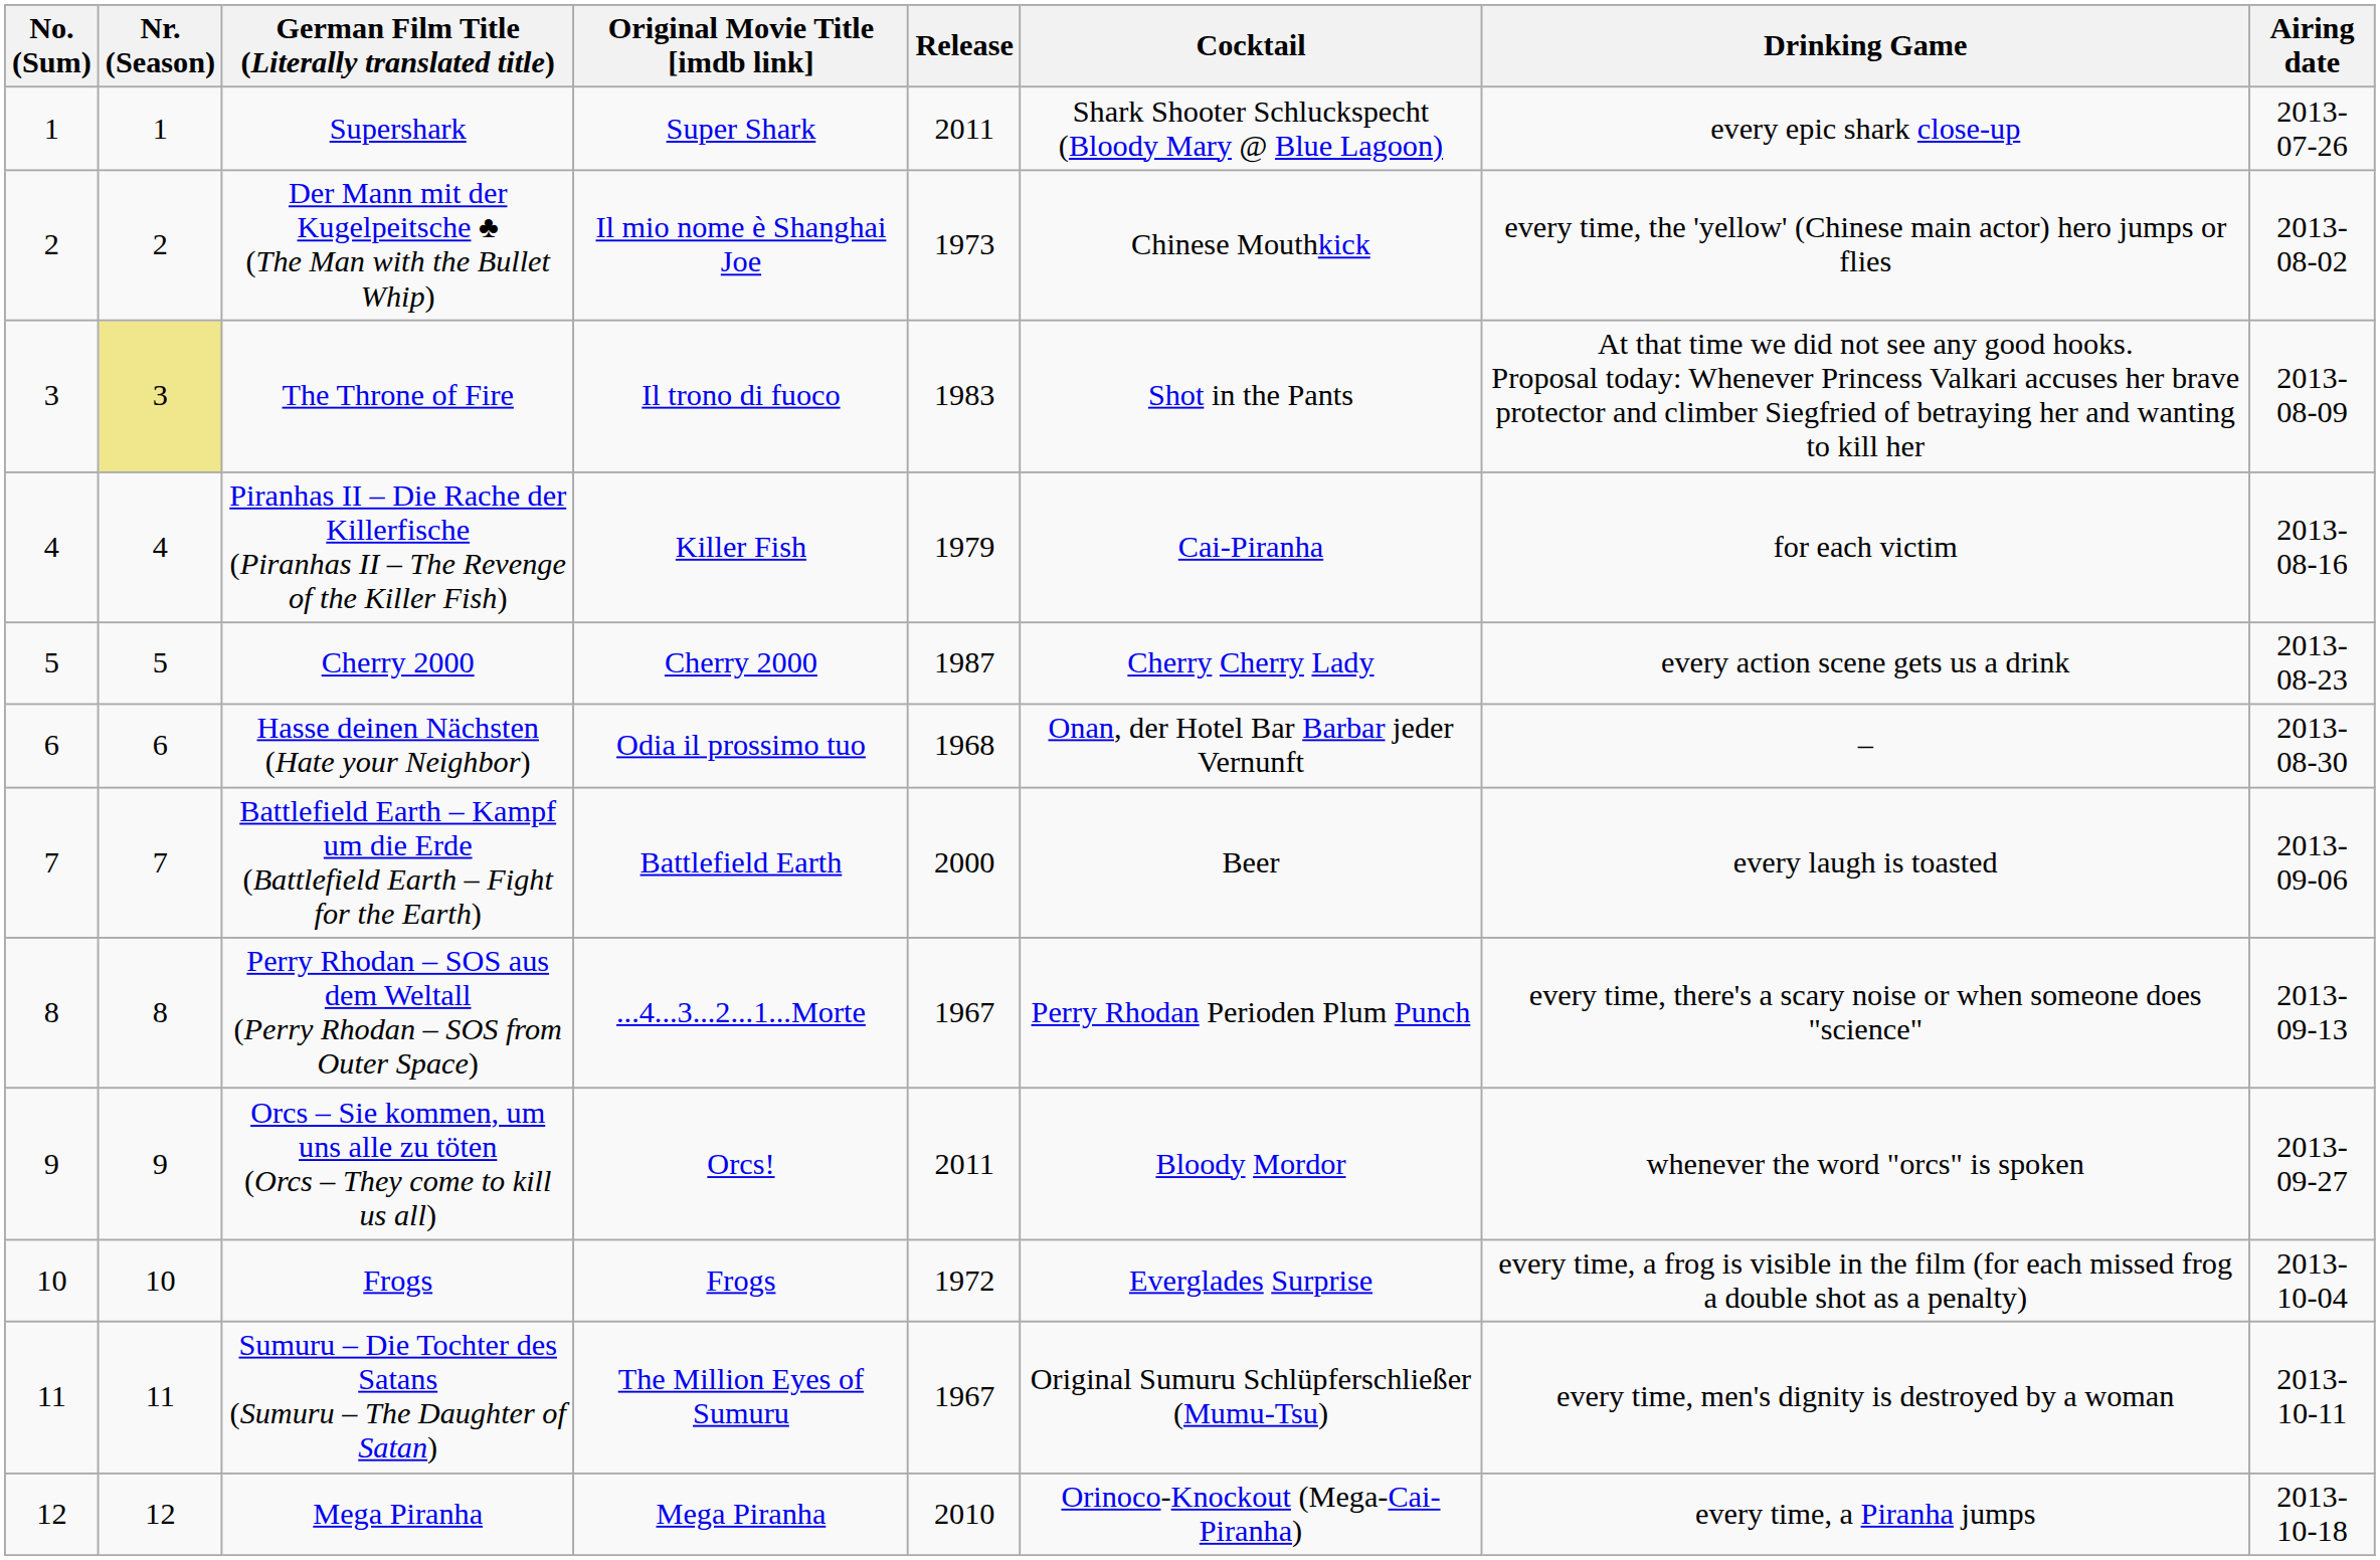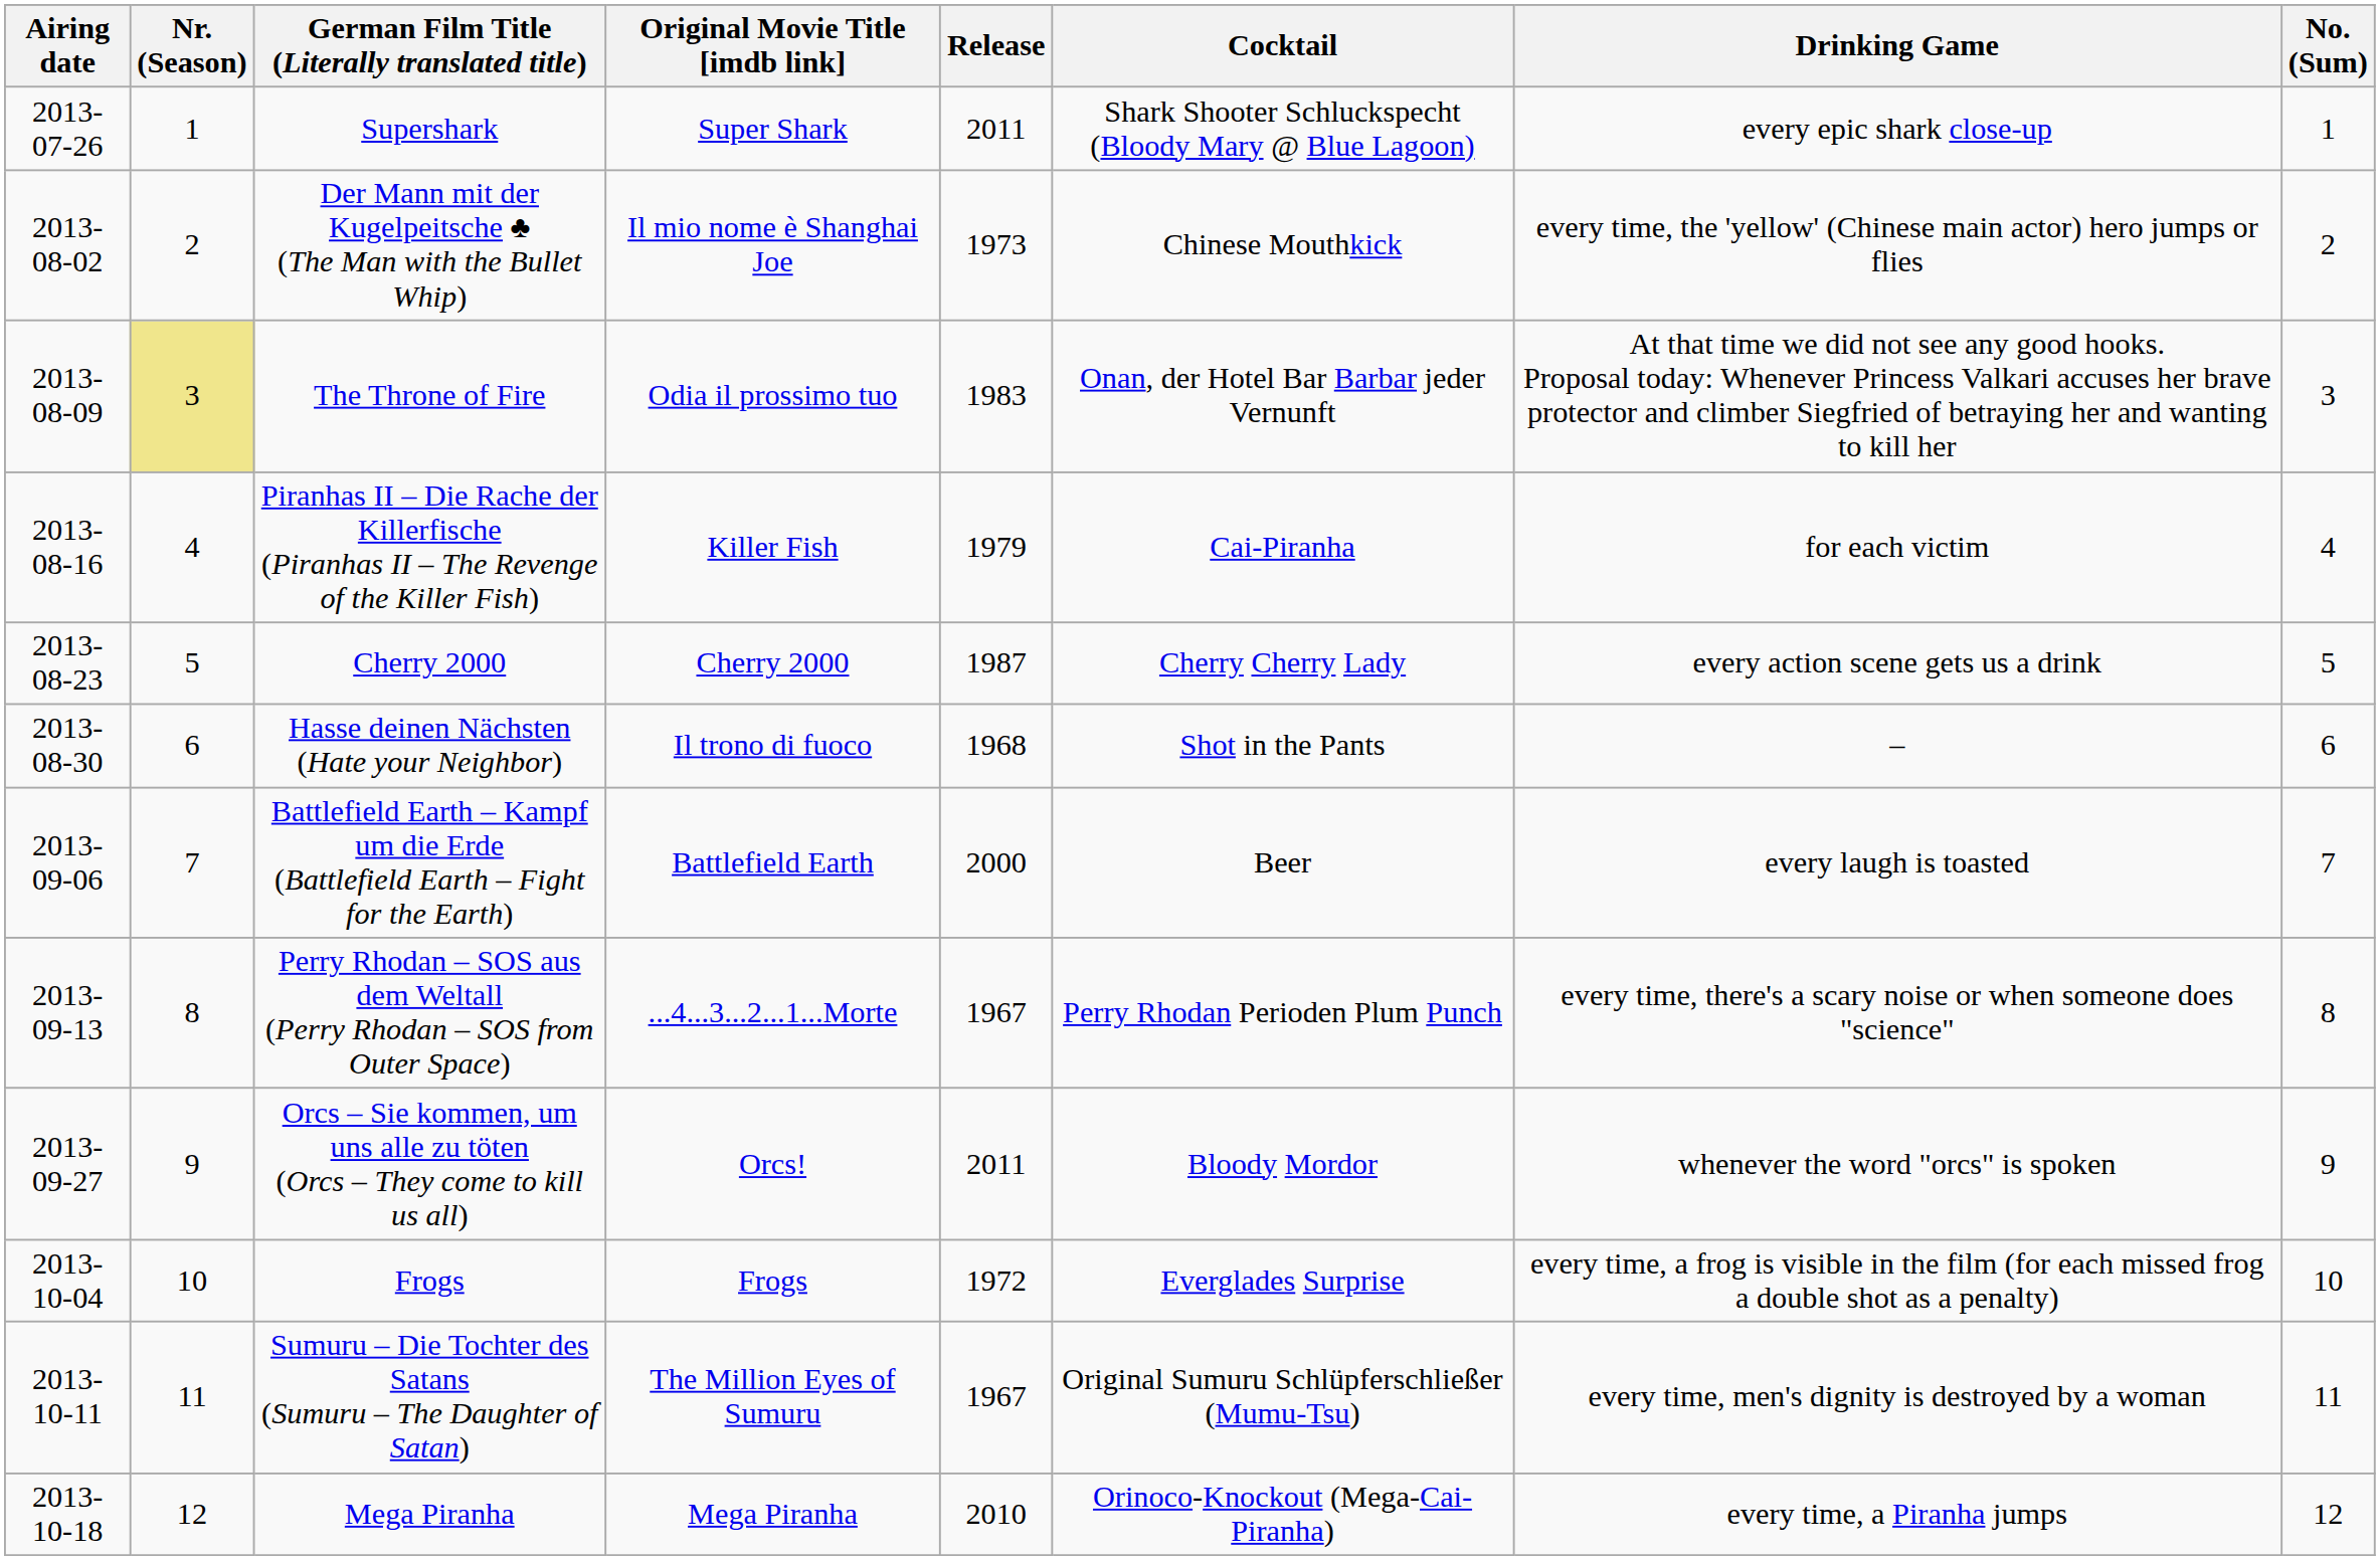 <table class="wikitable sortable zebra" style="text-align:center;">
 <tr>
-<th>No.<br>(Sum)</th>
+<th>Airing date</th>
 <th>Nr.<br>(Season)</th>
 <th>German Film Title <br> (<em>Literally translated title</em>)</th>
 <th>Original Movie Title [imdb link]</th>
 <th>Release</th>
 <th>Cocktail</th>
 <th>Drinking Game</th>
-<th>Airing date</th>
+<th>No.<br>(Sum)</th>
 </tr>
 <tr>
-<td>1</td>
+<td>2013-07-26</td>
 <td>1</td>
 <td><a href='#'>Supershark</a></td>
 <td><a href='#'>Super Shark</a></td>
 <td>2011</td>
 <td>Shark Shooter Schluckspecht (<a href='#'>Bloody Mary</a> @ <a href='#'>Blue Lagoon)</a></td>
 <td>every epic shark <a href='#'>close-up</a></td>
-<td>2013-07-26</td>
+<td>1</td>
 </tr>
 <tr>
-<td>2</td>
+<td>2013-08-02</td>
 <td>2</td>
 <td><a href='#'>Der Mann mit der Kugelpeitsche</a> ♣<br>(<em>The Man with the Bullet Whip</em>)</td>
 <td><a href='#'>Il mio nome è Shanghai Joe</a></td>
 <td>1973</td>
 <td>Chinese Mouth<a href='#'>kick</a></td>
 <td>every time, the 'yellow' (Chinese main actor) hero jumps or flies</td>
-<td>2013-08-02</td>
+<td>2</td>
 </tr>
 <tr>
-<td>3</td>
+<td>2013-08-09</td>
 <td style="background: khaki;">3</td>
 <td><a href='#'>The Throne of Fire</a></td>
-<td><a href='#'>Il trono di fuoco</a></td>
+<td><a href='#'>Odia il prossimo tuo</a></td>
 <td>1983</td>
-<td><a href='#'>Shot</a> in the Pants</td>
+<td><a href='#'>Onan</a>, der Hotel Bar <a href='#'>Barbar</a> jeder Vernunft</td>
 <td>At that time we did not see any good hooks.<br>Proposal today: Whenever Princess Valkari accuses her brave protector and climber Siegfried of betraying her and wanting to kill her</td>
-<td>2013-08-09</td>
+<td>3</td>
 </tr>
 <tr>
-<td>4</td>
+<td>2013-08-16</td>
 <td>4</td>
 <td><a href='#'>Piranhas II – Die Rache der Killerfische</a><br>(<em>Piranhas II – The Revenge of the Killer Fish</em>)</td>
 <td><a href='#'>Killer Fish</a></td>
 <td>1979</td>
 <td><a href='#'>Cai-Piranha</a></td>
 <td>for each victim</td>
-<td>2013-08-16</td>
+<td>4</td>
 </tr>
 <tr>
-<td>5</td>
+<td>2013-08-23</td>
 <td>5</td>
 <td><a href='#'>Cherry 2000</a></td>
 <td><a href='#'>Cherry 2000</a></td>
 <td>1987</td>
 <td><a href='#'>Cherry</a> <a href='#'>Cherry</a> <a href='#'>Lady</a></td>
 <td>every action scene gets us a drink</td>
-<td>2013-08-23</td>
+<td>5</td>
 </tr>
 <tr>
-<td>6</td>
+<td>2013-08-30</td>
 <td>6</td>
 <td><a href='#'>Hasse deinen Nächsten</a><br>(<em>Hate your Neighbor</em>)</td>
-<td><a href='#'>Odia il prossimo tuo</a></td>
+<td><a href='#'>Il trono di fuoco</a></td>
 <td>1968</td>
-<td><a href='#'>Onan</a>, der Hotel Bar <a href='#'>Barbar</a> jeder Vernunft</td>
+<td><a href='#'>Shot</a> in the Pants</td>
 <td>–</td>
-<td>2013-08-30</td>
+<td>6</td>
 </tr>
 <tr>
-<td>7</td>
+<td>2013-09-06</td>
 <td>7</td>
 <td><a href='#'>Battlefield Earth – Kampf um die Erde</a><br>(<em>Battlefield Earth – Fight for the Earth</em>)</td>
 <td><a href='#'>Battlefield Earth</a></td>
 <td>2000</td>
 <td>Beer</td>
 <td>every laugh is toasted</td>
-<td>2013-09-06</td>
+<td>7</td>
 </tr>
 <tr>
-<td>8</td>
+<td>2013-09-13</td>
 <td>8</td>
 <td><a href='#'>Perry Rhodan – SOS aus dem Weltall</a><br>(<em>Perry Rhodan – SOS from Outer Space</em>)</td>
 <td><a href='#'>...4...3...2...1...Morte</a></td>
 <td>1967</td>
 <td><a href='#'>Perry Rhodan</a> Perioden Plum <a href='#'>Punch</a></td>
 <td>every time, there's a scary noise or when someone does "science"</td>
-<td>2013-09-13</td>
+<td>8</td>
 </tr>
 <tr>
-<td>9</td>
+<td>2013-09-27</td>
 <td>9</td>
 <td><a href='#'>Orcs – Sie kommen, um uns alle zu töten</a><br>(<em>Orcs – They come to kill us all</em>)</td>
 <td><a href='#'>Orcs!</a> </td>
 <td>2011</td>
 <td><a href='#'>Bloody</a> <a href='#'>Mordor</a></td>
 <td>whenever the word "orcs" is spoken</td>
-<td>2013-09-27</td>
+<td>9</td>
 </tr>
 <tr>
-<td>10</td>
+<td>2013-10-04</td>
 <td>10</td>
 <td><a href='#'>Frogs</a></td>
 <td><a href='#'>Frogs</a></td>
 <td>1972</td>
 <td><a href='#'>Everglades</a> <a href='#'>Surprise</a></td>
 <td>every time, a frog is visible in the film (for each missed frog a double shot as a penalty)</td>
-<td>2013-10-04</td>
+<td>10</td>
 </tr>
 <tr>
-<td>11</td>
+<td>2013-10-11</td>
 <td>11</td>
 <td><a href='#'>Sumuru – Die Tochter des Satans</a><br>(<em>Sumuru – The Daughter of <a href='#'>Satan</a></em>)</td>
 <td><a href='#'>The Million Eyes of Sumuru</a></td>
 <td>1967</td>
 <td>Original Sumuru Schlüpferschließer (<a href='#'>Mumu-Tsu</a>)</td>
 <td>every time, men's dignity is destroyed by a woman</td>
-<td>2013-10-11</td>
+<td>11</td>
 </tr>
 <tr>
-<td>12</td>
+<td>2013-10-18</td>
 <td>12</td>
 <td><a href='#'>Mega Piranha</a></td>
 <td><a href='#'>Mega Piranha</a></td>
 <td>2010</td>
 <td><a href='#'>Orinoco</a>-<a href='#'>Knockout</a> (Mega-<a href='#'>Cai-Piranha</a>)</td>
 <td>every time, a <a href='#'>Piranha</a> jumps</td>
-<td>2013-10-18</td>
+<td>12</td>
 </tr>
 </table>
